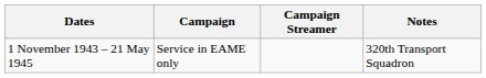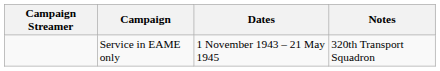 <table class="wikitable">
 <tr style="background:#efefef;">
+<th>Campaign Streamer</th>
+<th>Campaign</th>
 <th>Dates</th>
-<th>Campaign</th>
-<th>Campaign Streamer</th>
 <th>Notes</th>
 </tr>
 <tr>
+<td></td>
+<td>Service in EAME only</td>
 <td>1 November 1943 – 21 May 1945</td>
-<td>Service in EAME only</td>
-<td></td>
 <td>320th Transport Squadron</td>
 </tr>
 </table>
